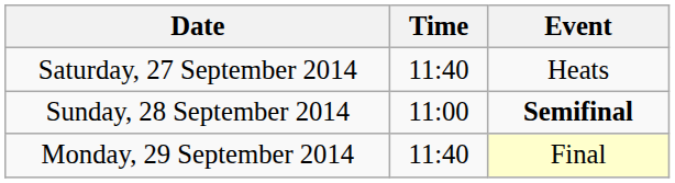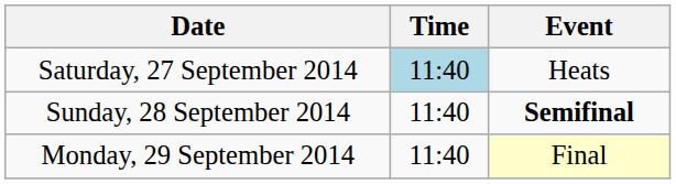 <table class = "wikitable" style="text-align:center;">
 <tr>
 <th width=220>Date</th>
 <th width=50>Time</th>
 <th width=100>Event</th>
 </tr>
 <tr>
 <td>Saturday, 27 September 2014</td>
-<td>11:40</td>
+<td style="background: lightblue;">11:40</td>
 <td>Heats</td>
 </tr>
 <tr>
 <td>Sunday, 28 September 2014</td>
-<td>11:00</td>
+<td>11:40</td>
 <td><strong>Semifinal</strong></td>
 </tr>
 <tr>
 <td>Monday, 29 September 2014</td>
 <td>11:40</td>
 <td bgcolor=ffffcc>Final</td>
 </tr>
 </table>
